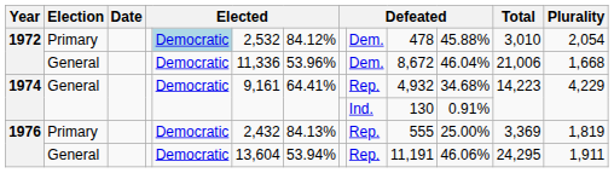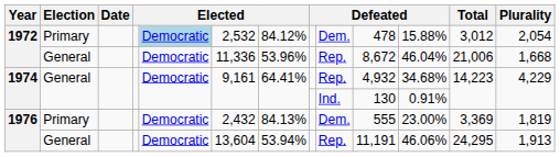 <table class=wikitable>
 <tr>
 <th>Year</th>
 <th>Election</th>
 <th>Date</th>
 <th ! colspan="4">Elected</th>
 <th ! colspan="4">Defeated</th>
 <th>Total</th>
 <th>Plurality</th>
 </tr>
 <tr>
 <th rowspan="2" valign="top">1972</th>
 <td valign="top">Primary</td>
 <td valign="top"></td>
 <td valign="top"></td>
 <td valign="top"  style="background: lightblue;"><a href='#'>Democratic</a></td>
 <td valign="top" align="right">2,532</td>
 <td valign="top" align="right">84.12%</td>
 <td valign="top"></td>
 <td><a href='#'>Dem.</a></td>
 <td valign="top" align="right">478</td>
-<td valign="top" align="right">45.88%</td>
-<td valign="top" align="right">3,010</td>
+<td valign="top" align="right">15.88%</td>
+<td valign="top" align="right">3,012</td>
 <td valign="top" align="right">2,054</td>
 </tr>
 <tr>
 <td valign="top">General</td>
 <td valign="top"></td>
 <td valign="top"></td>
 <td valign="top" ><a href='#'>Democratic</a></td>
 <td valign="top" align="right">11,336</td>
 <td valign="top" align="right">53.96%</td>
 <td valign="top"></td>
-<td><a href='#'>Dem.</a></td>
+<td><a href='#'>Rep.</a></td>
 <td valign="top" align="right">8,672</td>
 <td valign="top" align="right">46.04%</td>
 <td valign="top" align="right">21,006</td>
 <td valign="top" align="right">1,668</td>
 </tr>
 <tr>
 <th rowspan="2" valign="top">1974</th>
 <td rowspan="2" valign="top">General</td>
 <td rowspan="2" valign="top"></td>
 <td rowspan="2" valign="top"></td>
 <td rowspan="2" valign="top" ><a href='#'>Democratic</a></td>
 <td rowspan="2" valign="top" align="right">9,161</td>
 <td rowspan="2" valign="top" align="right">64.41%</td>
 <td valign="top"></td>
 <td><a href='#'>Rep.</a></td>
 <td valign="top" align="right">4,932</td>
 <td valign="top" align="right">34.68%</td>
 <td rowspan="2" valign="top" align="right">14,223</td>
 <td rowspan="2" valign="top" align="right">4,229</td>
 </tr>
 <tr>
 <td valign="top"></td>
 <td><a href='#'>Ind.</a></td>
 <td valign="top" align="right">130</td>
 <td valign="top" align="right">0.91%</td>
 </tr>
 <tr>
 <th rowspan="2" valign="top">1976</th>
 <td valign="top">Primary</td>
 <td valign="top"></td>
 <td valign="top"></td>
 <td valign="top" ><a href='#'>Democratic</a></td>
 <td valign="top" align="right">2,432</td>
 <td valign="top" align="right">84.13%</td>
 <td valign="top"></td>
-<td><a href='#'>Rep.</a></td>
+<td><a href='#'>Dem.</a></td>
 <td valign="top" align="right">555</td>
-<td valign="top" align="right">25.00%</td>
+<td valign="top" align="right">23.00%</td>
 <td valign="top" align="right">3,369</td>
 <td valign="top" align="right">1,819</td>
 </tr>
 <tr>
 <td valign="top">General</td>
 <td valign="top"></td>
 <td valign="top"></td>
 <td valign="top" ><a href='#'>Democratic</a></td>
 <td valign="top" align="right">13,604</td>
 <td valign="top" align="right">53.94%</td>
 <td valign="top"></td>
 <td><a href='#'>Rep.</a></td>
 <td valign="top" align="right">11,191</td>
 <td valign="top" align="right">46.06%</td>
 <td valign="top" align="right">24,295</td>
-<td valign="top" align="right">1,911</td>
+<td valign="top" align="right">1,913</td>
 </tr>
 </table>
